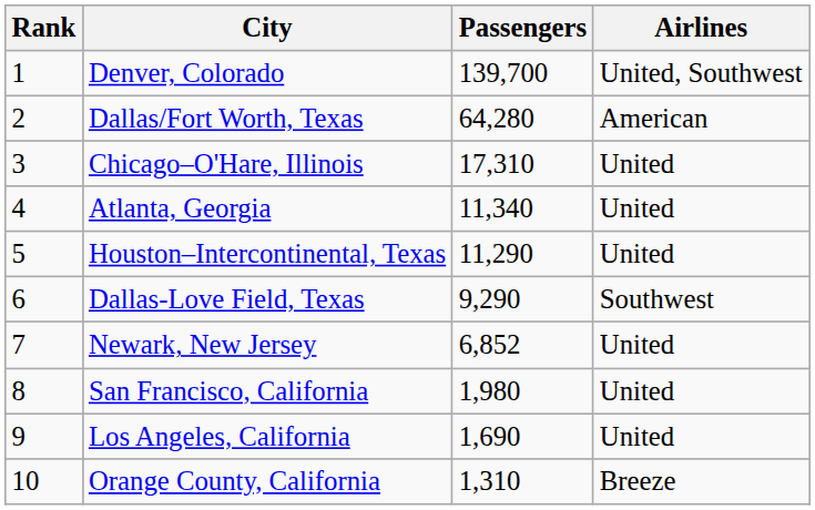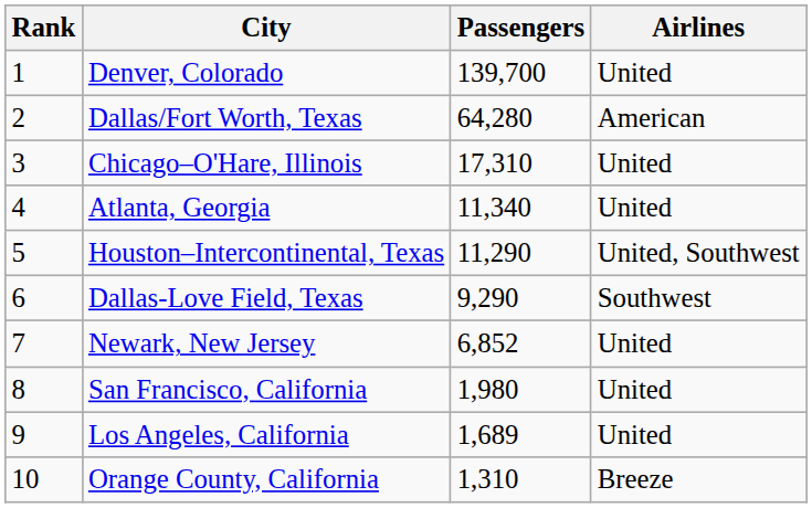 <table class="wikitable sortable" style="font-size: 95%" width= align=>
 <tr>
 <th>Rank</th>
 <th>City</th>
 <th>Passengers</th>
 <th>Airlines</th>
 </tr>
 <tr>
 <td>1</td>
 <td><a href='#'>Denver, Colorado</a></td>
 <td>139,700</td>
-<td>United, Southwest</td>
+<td>United</td>
 </tr>
 <tr>
 <td>2</td>
 <td><a href='#'>Dallas/Fort Worth, Texas</a></td>
 <td>64,280</td>
 <td>American</td>
 </tr>
 <tr>
 <td>3</td>
 <td><a href='#'>Chicago–O'Hare, Illinois</a></td>
 <td>17,310</td>
 <td>United</td>
 </tr>
 <tr>
 <td>4</td>
 <td><a href='#'>Atlanta, Georgia</a></td>
 <td>11,340</td>
 <td>United</td>
 </tr>
 <tr>
 <td>5</td>
 <td><a href='#'>Houston–Intercontinental, Texas</a></td>
 <td>11,290</td>
-<td>United</td>
+<td>United, Southwest</td>
 </tr>
 <tr>
 <td>6</td>
 <td><a href='#'>Dallas-Love Field, Texas</a></td>
 <td>9,290</td>
 <td>Southwest</td>
 </tr>
 <tr>
 <td>7</td>
 <td><a href='#'>Newark, New Jersey</a></td>
 <td>6,852</td>
 <td>United</td>
 </tr>
 <tr>
 <td>8</td>
 <td><a href='#'>San Francisco, California</a></td>
 <td>1,980</td>
 <td>United</td>
 </tr>
 <tr>
 <td>9</td>
 <td><a href='#'>Los Angeles, California</a></td>
-<td>1,690</td>
+<td>1,689</td>
 <td>United</td>
 </tr>
 <tr>
 <td>10</td>
 <td><a href='#'>Orange County, California</a></td>
 <td>1,310</td>
 <td>Breeze</td>
 </tr>
 </table>
